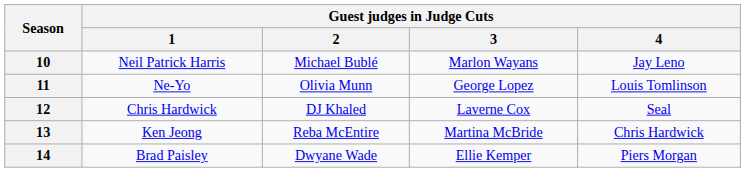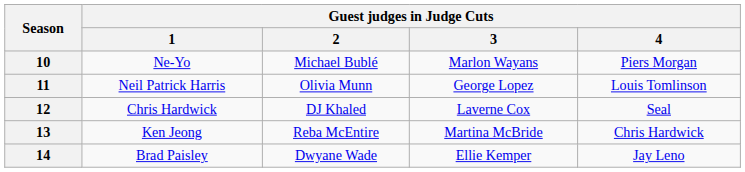 <table class="wikitable" style="margin-left: auto; margin-right: auto; border: none; text-align:center; font-size:95%; width:50%;">
 <tr>
 <th rowspan="2">Season</th>
 <th colspan="4">Guest judges in Judge Cuts </th>
 </tr>
 <tr>
 <th>1</th>
 <th>2</th>
 <th>3</th>
 <th>4</th>
 </tr>
 <tr>
 <th>10</th>
-<td><a href='#'>Neil Patrick Harris</a></td>
+<td><a href='#'>Ne-Yo</a></td>
 <td><a href='#'>Michael Bublé</a></td>
 <td><a href='#'>Marlon Wayans</a></td>
-<td><a href='#'>Jay Leno</a></td>
+<td><a href='#'>Piers Morgan</a></td>
 </tr>
 <tr>
 <th>11</th>
-<td><a href='#'>Ne-Yo</a></td>
+<td><a href='#'>Neil Patrick Harris</a></td>
 <td><a href='#'>Olivia Munn</a></td>
 <td><a href='#'>George Lopez</a></td>
 <td><a href='#'>Louis Tomlinson</a></td>
 </tr>
 <tr>
 <th>12</th>
 <td><a href='#'>Chris Hardwick</a></td>
 <td><a href='#'>DJ Khaled</a></td>
 <td><a href='#'>Laverne Cox</a></td>
 <td><a href='#'>Seal</a></td>
 </tr>
 <tr>
 <th>13</th>
 <td><a href='#'>Ken Jeong</a></td>
 <td><a href='#'>Reba McEntire</a></td>
 <td><a href='#'>Martina McBride</a></td>
 <td><a href='#'>Chris Hardwick</a></td>
 </tr>
 <tr>
 <th>14</th>
 <td><a href='#'>Brad Paisley</a></td>
 <td><a href='#'>Dwyane Wade</a></td>
 <td><a href='#'>Ellie Kemper</a></td>
-<td><a href='#'>Piers Morgan</a></td>
+<td><a href='#'>Jay Leno</a></td>
 </tr>
 </table>
